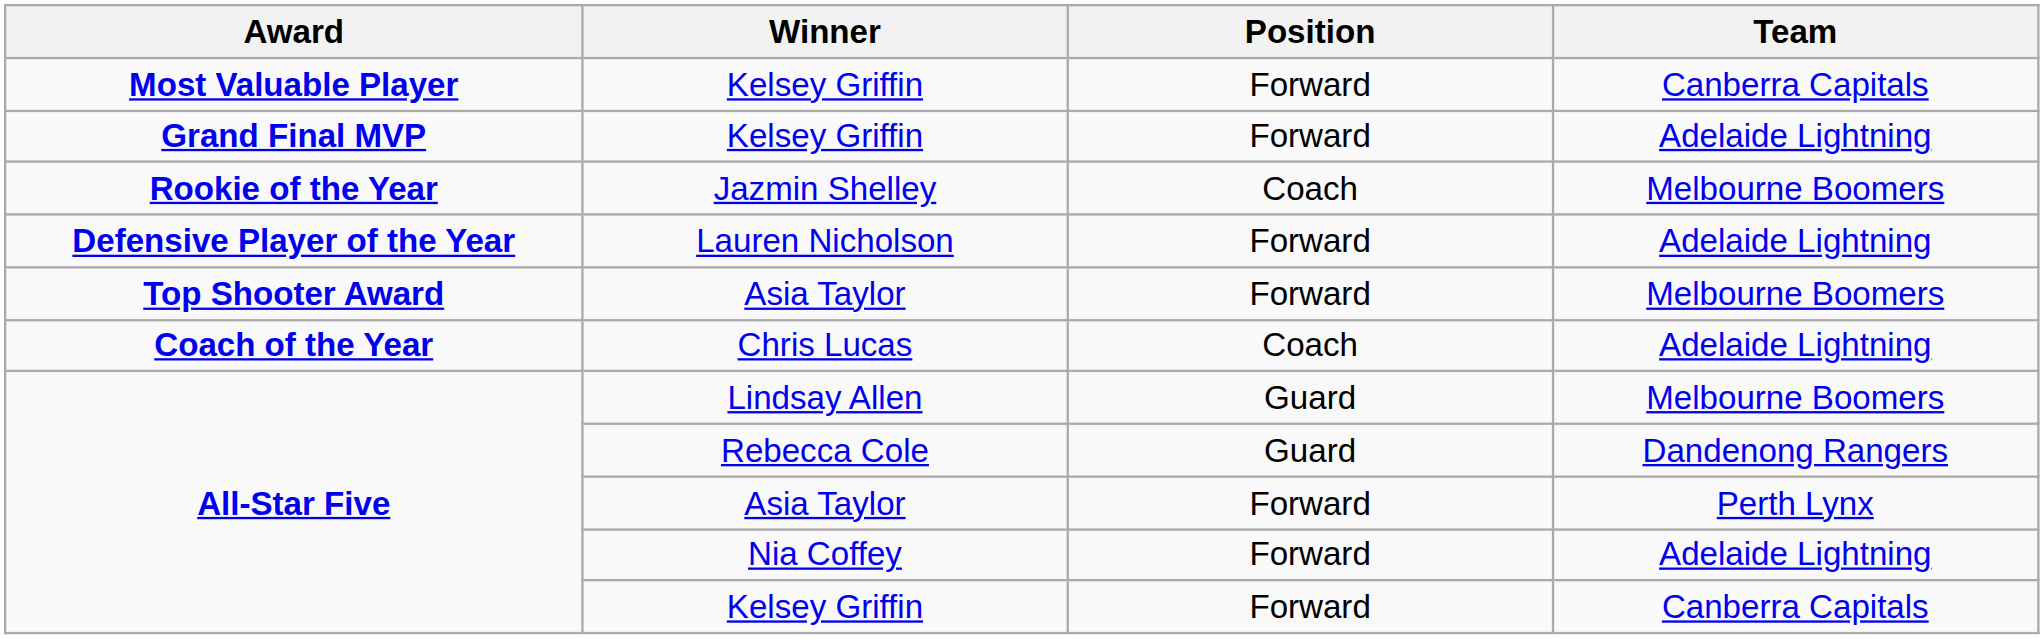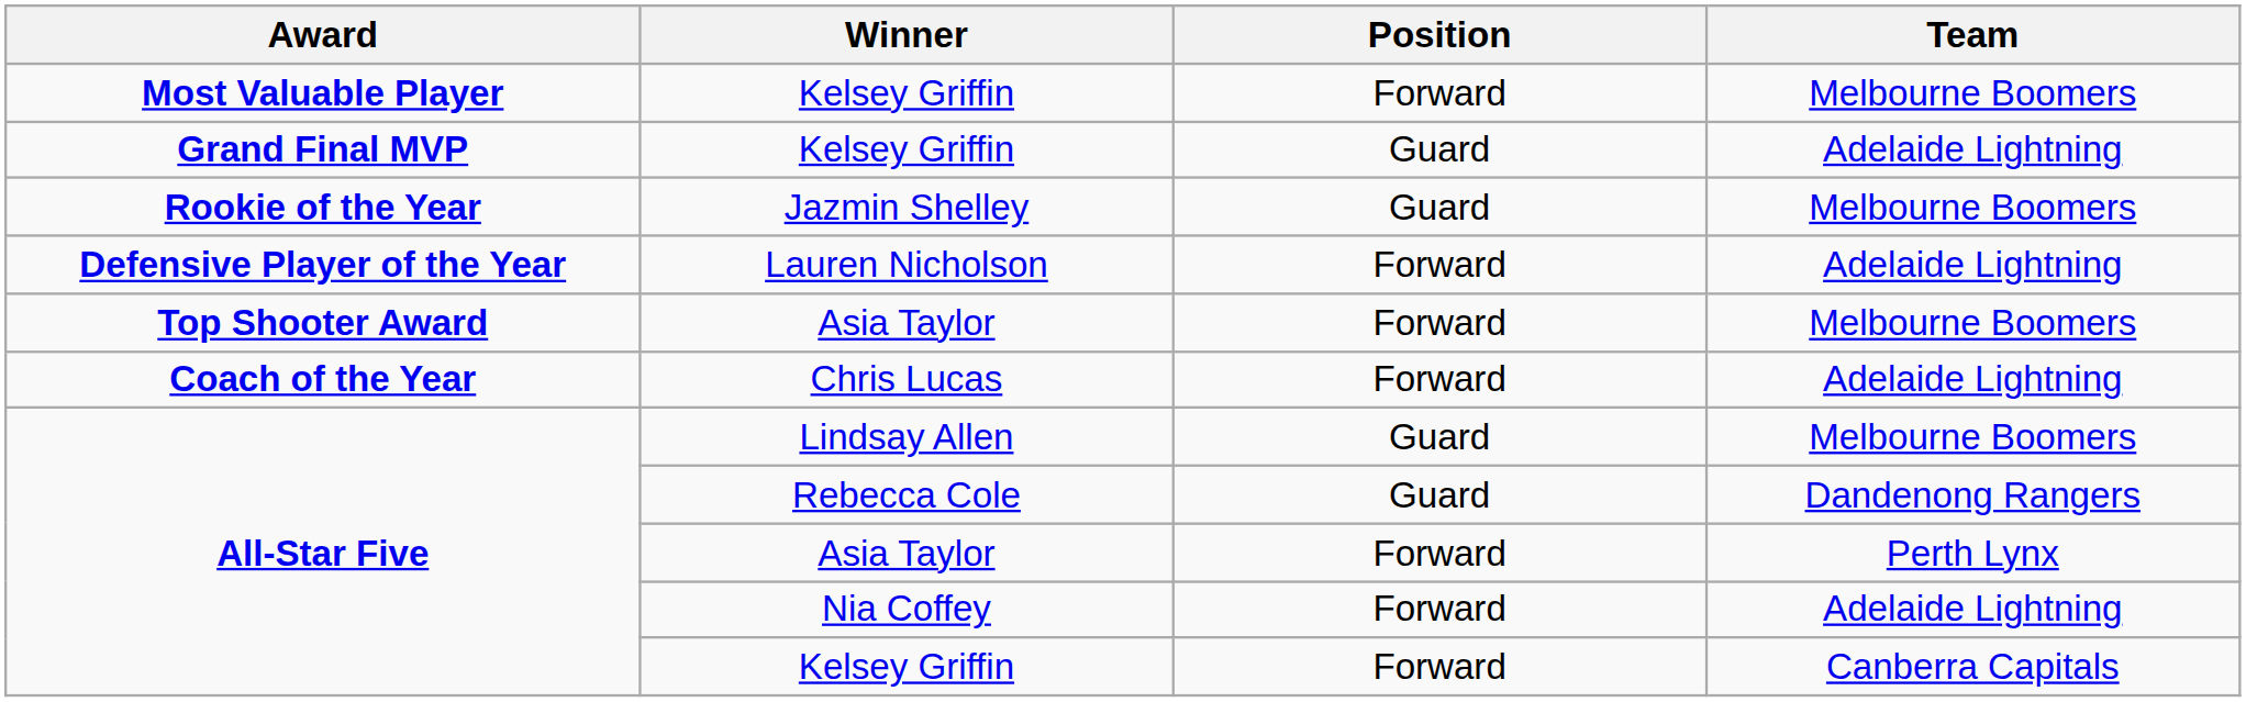 <table class="wikitable" style="width: 70%; text-align:center; font-size:90%">
 <tr>
 <th colspan=1 width=150>Award</th>
 <th width=125>Winner</th>
 <th width=125>Position</th>
 <th width=125>Team</th>
 </tr>
 <tr>
 <td><strong><a href='#'>Most Valuable Player</a></strong></td>
 <td><a href='#'>Kelsey Griffin</a></td>
 <td>Forward</td>
-<td><a href='#'>Canberra Capitals</a></td>
+<td><a href='#'>Melbourne Boomers</a></td>
 </tr>
 <tr>
 <td><strong><a href='#'>Grand Final MVP</a></strong></td>
 <td><a href='#'>Kelsey Griffin</a></td>
-<td>Forward</td>
+<td>Guard</td>
 <td><a href='#'>Adelaide Lightning</a></td>
 </tr>
 <tr>
 <td><strong><a href='#'>Rookie of the Year</a></strong></td>
 <td><a href='#'>Jazmin Shelley</a></td>
-<td>Coach</td>
+<td>Guard</td>
 <td><a href='#'>Melbourne Boomers</a></td>
 </tr>
 <tr>
 <td><strong><a href='#'>Defensive Player of the Year</a></strong></td>
 <td><a href='#'>Lauren Nicholson</a></td>
 <td>Forward</td>
 <td><a href='#'>Adelaide Lightning</a></td>
 </tr>
 <tr>
 <td><strong><a href='#'>Top Shooter Award</a></strong></td>
 <td><a href='#'>Asia Taylor</a></td>
 <td>Forward</td>
 <td><a href='#'>Melbourne Boomers</a></td>
 </tr>
 <tr>
 <td><strong><a href='#'>Coach of the Year</a></strong></td>
 <td><a href='#'>Chris Lucas</a></td>
-<td>Coach</td>
+<td>Forward</td>
 <td><a href='#'>Adelaide Lightning</a></td>
 </tr>
 <tr>
 <td rowspan=5><strong><a href='#'>All-Star Five</a></strong></td>
 <td><a href='#'>Lindsay Allen</a></td>
 <td>Guard</td>
 <td><a href='#'>Melbourne Boomers</a></td>
 </tr>
 <tr>
 <td><a href='#'>Rebecca Cole</a></td>
 <td>Guard</td>
 <td><a href='#'>Dandenong Rangers</a></td>
 </tr>
 <tr>
 <td><a href='#'>Asia Taylor</a></td>
 <td>Forward</td>
 <td><a href='#'>Perth Lynx</a></td>
 </tr>
 <tr>
 <td><a href='#'>Nia Coffey</a></td>
 <td>Forward</td>
 <td><a href='#'>Adelaide Lightning</a></td>
 </tr>
 <tr>
 <td><a href='#'>Kelsey Griffin</a></td>
 <td>Forward</td>
 <td><a href='#'>Canberra Capitals</a></td>
 </tr>
 </table>
